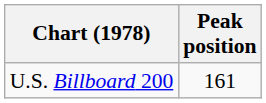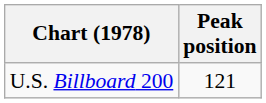 <table class="wikitable sortable">
 <tr>
 <th>Chart (1978)</th>
 <th>Peak<br>position</th>
 </tr>
 <tr>
 <td align="left">U.S. <a href='#'><em>Billboard</em> 200</a></td>
-<td align="center">161</td>
+<td align="center">121</td>
 </tr>
 </table>
